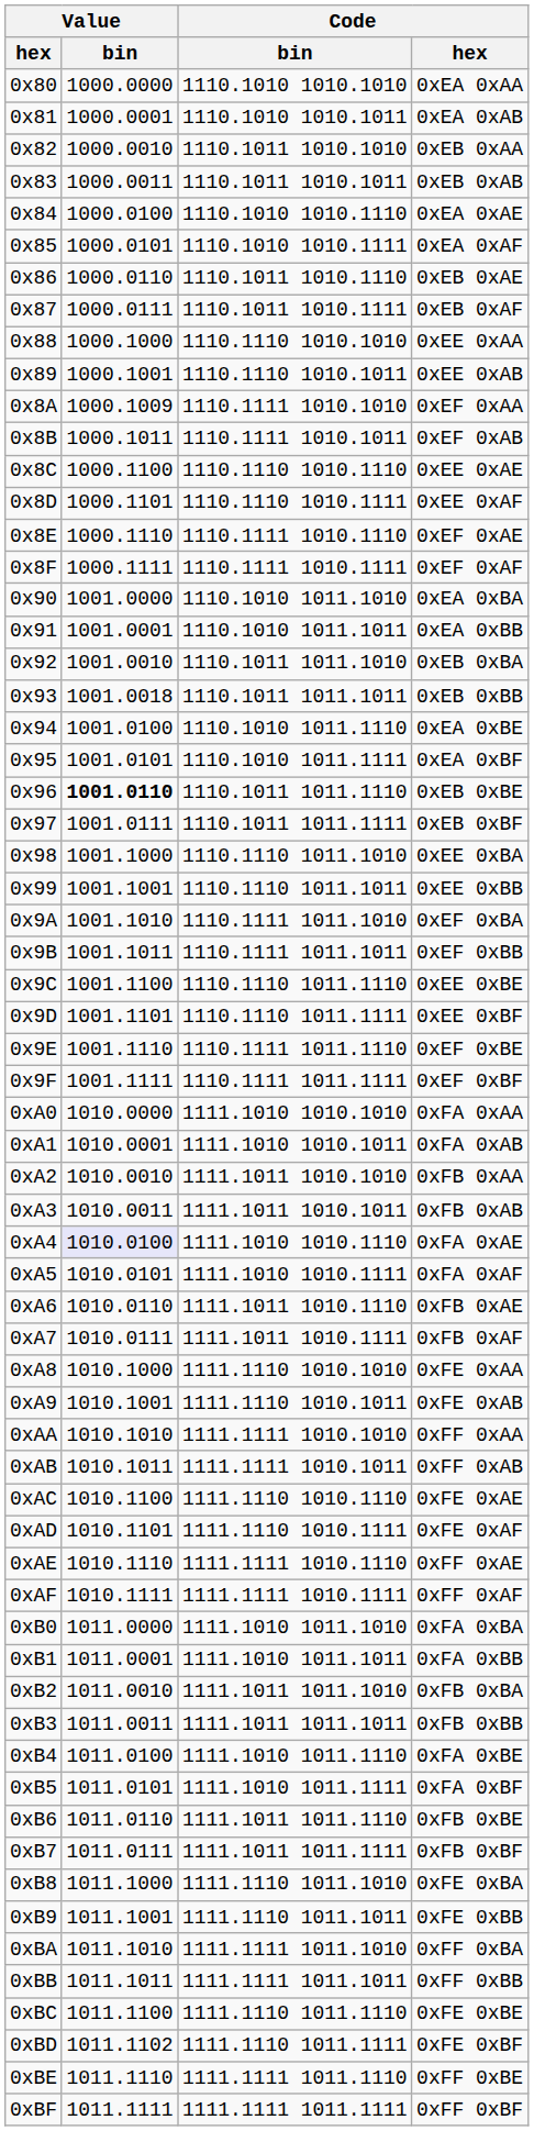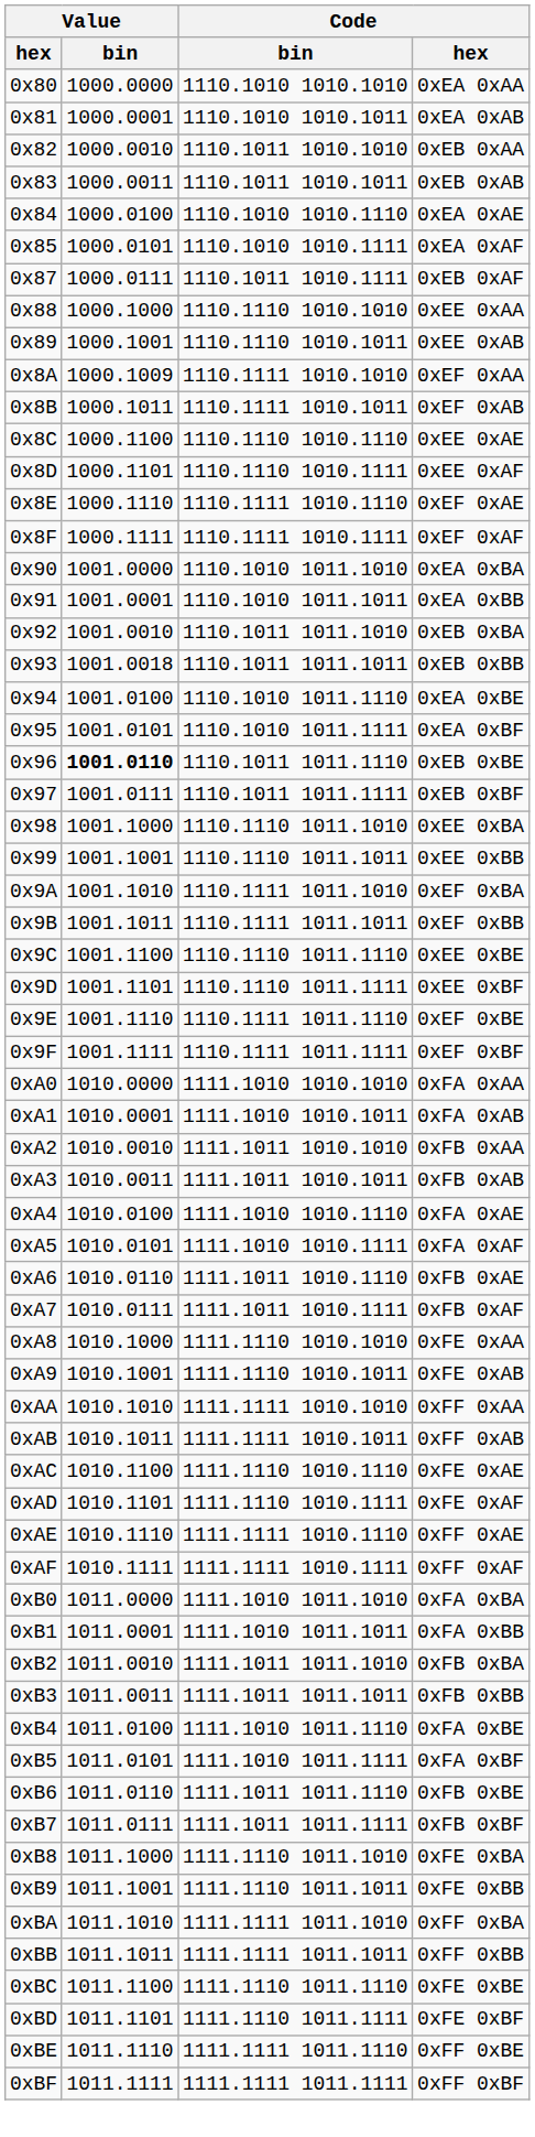 <table class="wikitable" style="text-align:center;">
 <tr>
 <th colspan="2">Value</th>
 <th colspan="2">Code</th>
 </tr>
 <tr>
 <th>hex</th>
 <th>bin</th>
 <th>bin</th>
 <th>hex</th>
 </tr>
 <tr>
 <td>0x80</td>
 <td>1000.0000</td>
 <td>1110.1010 1010.1010</td>
 <td>0xEA 0xAA</td>
 </tr>
 <tr>
 <td>0x81</td>
 <td>1000.0001</td>
 <td>1110.1010 1010.1011</td>
 <td>0xEA 0xAB</td>
 </tr>
 <tr>
 <td>0x82</td>
 <td>1000.0010</td>
 <td>1110.1011 1010.1010</td>
 <td>0xEB 0xAA</td>
 </tr>
 <tr>
 <td>0x83</td>
 <td>1000.0011</td>
 <td>1110.1011 1010.1011</td>
 <td>0xEB 0xAB</td>
 </tr>
 <tr>
 <td>0x84</td>
 <td>1000.0100</td>
 <td>1110.1010 1010.1110</td>
 <td>0xEA 0xAE</td>
 </tr>
 <tr>
 <td>0x85</td>
 <td>1000.0101</td>
 <td>1110.1010 1010.1111</td>
 <td>0xEA 0xAF</td>
-</tr>
-<tr>
-<td>0x86</td>
-<td>1000.0110</td>
-<td>1110.1011 1010.1110</td>
-<td>0xEB 0xAE</td>
 </tr>
 <tr>
 <td>0x87</td>
 <td>1000.0111</td>
 <td>1110.1011 1010.1111</td>
 <td>0xEB 0xAF</td>
 </tr>
 <tr>
 <td>0x88</td>
 <td>1000.1000</td>
 <td>1110.1110 1010.1010</td>
 <td>0xEE 0xAA</td>
 </tr>
 <tr>
 <td>0x89</td>
 <td>1000.1001</td>
 <td>1110.1110 1010.1011</td>
 <td>0xEE 0xAB</td>
 </tr>
 <tr>
 <td>0x8A</td>
 <td>1000.1009</td>
 <td>1110.1111 1010.1010</td>
 <td>0xEF 0xAA</td>
 </tr>
 <tr>
 <td>0x8B</td>
 <td>1000.1011</td>
 <td>1110.1111 1010.1011</td>
 <td>0xEF 0xAB</td>
 </tr>
 <tr>
 <td>0x8C</td>
 <td>1000.1100</td>
 <td>1110.1110 1010.1110</td>
 <td>0xEE 0xAE</td>
 </tr>
 <tr>
 <td>0x8D</td>
 <td>1000.1101</td>
 <td>1110.1110 1010.1111</td>
 <td>0xEE 0xAF</td>
 </tr>
 <tr>
 <td>0x8E</td>
 <td>1000.1110</td>
 <td>1110.1111 1010.1110</td>
 <td>0xEF 0xAE</td>
 </tr>
 <tr>
 <td>0x8F</td>
 <td>1000.1111</td>
 <td>1110.1111 1010.1111</td>
 <td>0xEF 0xAF</td>
 </tr>
 <tr>
 <td>0x90</td>
 <td>1001.0000</td>
 <td>1110.1010 1011.1010</td>
 <td>0xEA 0xBA</td>
 </tr>
 <tr>
 <td>0x91</td>
 <td>1001.0001</td>
 <td>1110.1010 1011.1011</td>
 <td>0xEA 0xBB</td>
 </tr>
 <tr>
 <td>0x92</td>
 <td>1001.0010</td>
 <td>1110.1011 1011.1010</td>
 <td>0xEB 0xBA</td>
 </tr>
 <tr>
 <td>0x93</td>
 <td>1001.0018</td>
 <td>1110.1011 1011.1011</td>
 <td>0xEB 0xBB</td>
 </tr>
 <tr>
 <td>0x94</td>
 <td>1001.0100</td>
 <td>1110.1010 1011.1110</td>
 <td>0xEA 0xBE</td>
 </tr>
 <tr>
 <td>0x95</td>
 <td>1001.0101</td>
 <td>1110.1010 1011.1111</td>
 <td>0xEA 0xBF</td>
 </tr>
 <tr>
 <td>0x96</td>
 <td><strong>1001.0110</strong></td>
 <td>1110.1011 1011.1110</td>
 <td>0xEB 0xBE</td>
 </tr>
 <tr>
 <td>0x97</td>
 <td>1001.0111</td>
 <td>1110.1011 1011.1111</td>
 <td>0xEB 0xBF</td>
 </tr>
 <tr>
 <td>0x98</td>
 <td>1001.1000</td>
 <td>1110.1110 1011.1010</td>
 <td>0xEE 0xBA</td>
 </tr>
 <tr>
 <td>0x99</td>
 <td>1001.1001</td>
 <td>1110.1110 1011.1011</td>
 <td>0xEE 0xBB</td>
 </tr>
 <tr>
 <td>0x9A</td>
 <td>1001.1010</td>
 <td>1110.1111 1011.1010</td>
 <td>0xEF 0xBA</td>
 </tr>
 <tr>
 <td>0x9B</td>
 <td>1001.1011</td>
 <td>1110.1111 1011.1011</td>
 <td>0xEF 0xBB</td>
 </tr>
 <tr>
 <td>0x9C</td>
 <td>1001.1100</td>
 <td>1110.1110 1011.1110</td>
 <td>0xEE 0xBE</td>
 </tr>
 <tr>
 <td>0x9D</td>
 <td>1001.1101</td>
 <td>1110.1110 1011.1111</td>
 <td>0xEE 0xBF</td>
 </tr>
 <tr>
 <td>0x9E</td>
 <td>1001.1110</td>
 <td>1110.1111 1011.1110</td>
 <td>0xEF 0xBE</td>
 </tr>
 <tr>
 <td>0x9F</td>
 <td>1001.1111</td>
 <td>1110.1111 1011.1111</td>
 <td>0xEF 0xBF</td>
 </tr>
 <tr>
 <td>0xA0</td>
 <td>1010.0000</td>
 <td>1111.1010 1010.1010</td>
 <td>0xFA 0xAA</td>
 </tr>
 <tr>
 <td>0xA1</td>
 <td>1010.0001</td>
 <td>1111.1010 1010.1011</td>
 <td>0xFA 0xAB</td>
 </tr>
 <tr>
 <td>0xA2</td>
 <td>1010.0010</td>
 <td>1111.1011 1010.1010</td>
 <td>0xFB 0xAA</td>
 </tr>
 <tr>
 <td>0xA3</td>
 <td>1010.0011</td>
 <td>1111.1011 1010.1011</td>
 <td>0xFB 0xAB</td>
 </tr>
 <tr>
 <td>0xA4</td>
-<td style="background: lavender;">1010.0100</td>
+<td>1010.0100</td>
 <td>1111.1010 1010.1110</td>
 <td>0xFA 0xAE</td>
 </tr>
 <tr>
 <td>0xA5</td>
 <td>1010.0101</td>
 <td>1111.1010 1010.1111</td>
 <td>0xFA 0xAF</td>
 </tr>
 <tr>
 <td>0xA6</td>
 <td>1010.0110</td>
 <td>1111.1011 1010.1110</td>
 <td>0xFB 0xAE</td>
 </tr>
 <tr>
 <td>0xA7</td>
 <td>1010.0111</td>
 <td>1111.1011 1010.1111</td>
 <td>0xFB 0xAF</td>
 </tr>
 <tr>
 <td>0xA8</td>
 <td>1010.1000</td>
 <td>1111.1110 1010.1010</td>
 <td>0xFE 0xAA</td>
 </tr>
 <tr>
 <td>0xA9</td>
 <td>1010.1001</td>
 <td>1111.1110 1010.1011</td>
 <td>0xFE 0xAB</td>
 </tr>
 <tr>
 <td>0xAA</td>
 <td>1010.1010</td>
 <td>1111.1111 1010.1010</td>
 <td>0xFF 0xAA</td>
 </tr>
 <tr>
 <td>0xAB</td>
 <td>1010.1011</td>
 <td>1111.1111 1010.1011</td>
 <td>0xFF 0xAB</td>
 </tr>
 <tr>
 <td>0xAC</td>
 <td>1010.1100</td>
 <td>1111.1110 1010.1110</td>
 <td>0xFE 0xAE</td>
 </tr>
 <tr>
 <td>0xAD</td>
 <td>1010.1101</td>
 <td>1111.1110 1010.1111</td>
 <td>0xFE 0xAF</td>
 </tr>
 <tr>
 <td>0xAE</td>
 <td>1010.1110</td>
 <td>1111.1111 1010.1110</td>
 <td>0xFF 0xAE</td>
 </tr>
 <tr>
 <td>0xAF</td>
 <td>1010.1111</td>
 <td>1111.1111 1010.1111</td>
 <td>0xFF 0xAF</td>
 </tr>
 <tr>
 <td>0xB0</td>
 <td>1011.0000</td>
 <td>1111.1010 1011.1010</td>
 <td>0xFA 0xBA</td>
 </tr>
 <tr>
 <td>0xB1</td>
 <td>1011.0001</td>
 <td>1111.1010 1011.1011</td>
 <td>0xFA 0xBB</td>
 </tr>
 <tr>
 <td>0xB2</td>
 <td>1011.0010</td>
 <td>1111.1011 1011.1010</td>
 <td>0xFB 0xBA</td>
 </tr>
 <tr>
 <td>0xB3</td>
 <td>1011.0011</td>
 <td>1111.1011 1011.1011</td>
 <td>0xFB 0xBB</td>
 </tr>
 <tr>
 <td>0xB4</td>
 <td>1011.0100</td>
 <td>1111.1010 1011.1110</td>
 <td>0xFA 0xBE</td>
 </tr>
 <tr>
 <td>0xB5</td>
 <td>1011.0101</td>
 <td>1111.1010 1011.1111</td>
 <td>0xFA 0xBF</td>
 </tr>
 <tr>
 <td>0xB6</td>
 <td>1011.0110</td>
 <td>1111.1011 1011.1110</td>
 <td>0xFB 0xBE</td>
 </tr>
 <tr>
 <td>0xB7</td>
 <td>1011.0111</td>
 <td>1111.1011 1011.1111</td>
 <td>0xFB 0xBF</td>
 </tr>
 <tr>
 <td>0xB8</td>
 <td>1011.1000</td>
 <td>1111.1110 1011.1010</td>
 <td>0xFE 0xBA</td>
 </tr>
 <tr>
 <td>0xB9</td>
 <td>1011.1001</td>
 <td>1111.1110 1011.1011</td>
 <td>0xFE 0xBB</td>
 </tr>
 <tr>
 <td>0xBA</td>
 <td>1011.1010</td>
 <td>1111.1111 1011.1010</td>
 <td>0xFF 0xBA</td>
 </tr>
 <tr>
 <td>0xBB</td>
 <td>1011.1011</td>
 <td>1111.1111 1011.1011</td>
 <td>0xFF 0xBB</td>
 </tr>
 <tr>
 <td>0xBC</td>
 <td>1011.1100</td>
 <td>1111.1110 1011.1110</td>
 <td>0xFE 0xBE</td>
 </tr>
 <tr>
 <td>0xBD</td>
-<td>1011.1102</td>
+<td>1011.1101</td>
 <td>1111.1110 1011.1111</td>
 <td>0xFE 0xBF</td>
 </tr>
 <tr>
 <td>0xBE</td>
 <td>1011.1110</td>
 <td>1111.1111 1011.1110</td>
 <td>0xFF 0xBE</td>
 </tr>
 <tr>
 <td>0xBF</td>
 <td>1011.1111</td>
 <td>1111.1111 1011.1111</td>
 <td>0xFF 0xBF</td>
 </tr>
 </table>
